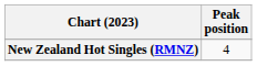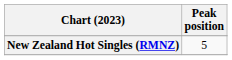 <table class="wikitable sortable plainrowheaders" style="text-align:center">
 <tr>
 <th scope="col">Chart (2023)</th>
 <th scope="col">Peak<br>position</th>
 </tr>
 <tr>
 </tr>
 <tr>
 <th scope="row">New Zealand Hot Singles (<a href='#'>RMNZ</a>)</th>
-<td>4</td>
+<td>5</td>
 </tr>
 <tr>
 </tr>
 <tr>
 </tr>
 </table>
